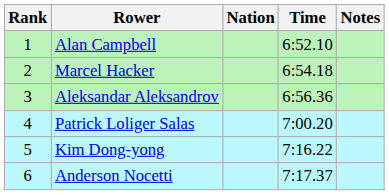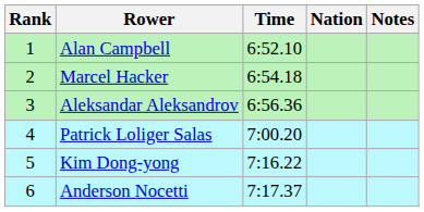 <table class="wikitable sortable" style="text-align:center">
 <tr>
 <th>Rank</th>
 <th>Rower</th>
+<th>Time</th>
 <th>Nation</th>
-<th>Time</th>
 <th>Notes</th>
 </tr>
 <tr bgcolor=bbf3bb>
 <td>1</td>
 <td align=left><a href='#'>Alan Campbell</a></td>
+<td>6:52.10</td>
 <td align=left></td>
-<td>6:52.10</td>
 <td></td>
 </tr>
 <tr bgcolor=bbf3bb>
 <td>2</td>
 <td align=left><a href='#'>Marcel Hacker</a></td>
+<td>6:54.18</td>
 <td align=left></td>
-<td>6:54.18</td>
 <td></td>
 </tr>
 <tr bgcolor=bbf3bb>
 <td>3</td>
 <td align=left><a href='#'>Aleksandar Aleksandrov</a></td>
+<td>6:56.36</td>
 <td align=left></td>
-<td>6:56.36</td>
 <td></td>
 </tr>
 <tr bgcolor=bbf9ff>
 <td>4</td>
 <td align=left><a href='#'>Patrick Loliger Salas</a></td>
+<td>7:00.20</td>
 <td align=left></td>
-<td>7:00.20</td>
 <td></td>
 </tr>
 <tr bgcolor=bbf9ff>
 <td>5</td>
 <td align=left><a href='#'>Kim Dong-yong</a></td>
+<td>7:16.22</td>
 <td align=left></td>
-<td>7:16.22</td>
 <td></td>
 </tr>
 <tr bgcolor=bbf9ff>
 <td>6</td>
 <td align=left><a href='#'>Anderson Nocetti</a></td>
+<td>7:17.37</td>
 <td align=left></td>
-<td>7:17.37</td>
 <td></td>
 </tr>
 </table>
